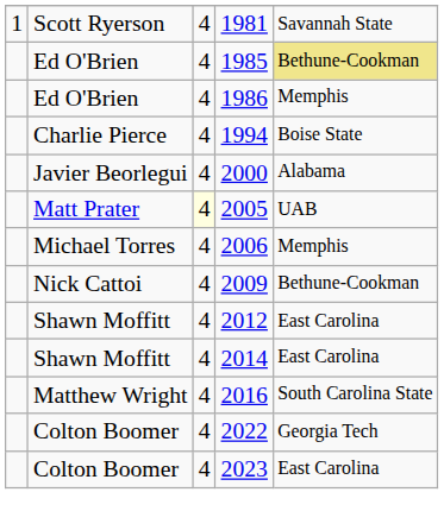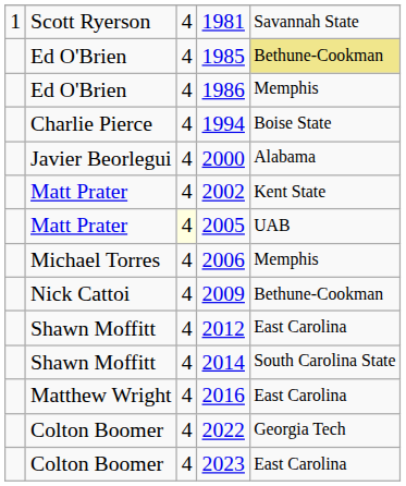 <table class="wikitable">
 <tr>
 </tr>
 <tr>
 <td>1</td>
 <td>Scott Ryerson</td>
 <td>4</td>
 <td><a href='#'>1981</a></td>
 <td style="font-size:80%;">Savannah State</td>
 </tr>
 <tr>
 <td></td>
 <td>Ed O'Brien</td>
 <td>4</td>
 <td><a href='#'>1985</a></td>
 <td style="background: khaki; font-size:80%;">Bethune-Cookman</td>
 </tr>
 <tr>
 <td></td>
 <td>Ed O'Brien</td>
 <td>4</td>
 <td><a href='#'>1986</a></td>
 <td style="font-size:80%;">Memphis</td>
 </tr>
 <tr>
 <td></td>
 <td>Charlie Pierce</td>
 <td>4</td>
 <td><a href='#'>1994</a></td>
 <td style="font-size:80%;">Boise State</td>
 </tr>
 <tr>
 <td></td>
 <td>Javier Beorlegui</td>
 <td>4</td>
 <td><a href='#'>2000</a></td>
 <td style="font-size:80%;">Alabama</td>
 </tr>
 <tr>
 <td></td>
 <td><a href='#'>Matt Prater</a></td>
+<td>4</td>
+<td><a href='#'>2002</a></td>
+<td style="font-size:80%;">Kent State</td>
+</tr>
+<tr>
+<td></td>
+<td><a href='#'>Matt Prater</a></td>
 <td style="background: lightyellow;">4</td>
 <td><a href='#'>2005</a></td>
 <td style="font-size:80%;">UAB</td>
 </tr>
 <tr>
 <td></td>
 <td>Michael Torres</td>
 <td>4</td>
 <td><a href='#'>2006</a></td>
 <td style="font-size:80%;">Memphis</td>
 </tr>
 <tr>
 <td></td>
 <td>Nick Cattoi</td>
 <td>4</td>
 <td><a href='#'>2009</a></td>
 <td style="font-size:80%;">Bethune-Cookman</td>
 </tr>
 <tr>
 <td></td>
 <td>Shawn Moffitt</td>
 <td>4</td>
 <td><a href='#'>2012</a></td>
 <td style="font-size:80%;">East Carolina</td>
 </tr>
 <tr>
 <td></td>
 <td>Shawn Moffitt</td>
 <td>4</td>
 <td><a href='#'>2014</a></td>
-<td style="font-size:80%;">East Carolina</td>
+<td style="font-size:80%;">South Carolina State</td>
 </tr>
 <tr>
 <td></td>
 <td>Matthew Wright</td>
 <td>4</td>
 <td><a href='#'>2016</a></td>
-<td style="font-size:80%;">South Carolina State</td>
+<td style="font-size:80%;">East Carolina</td>
 </tr>
 <tr>
 <td></td>
 <td>Colton Boomer</td>
 <td>4</td>
 <td><a href='#'>2022</a></td>
 <td style="font-size:80%;">Georgia Tech</td>
 </tr>
 <tr>
 <td></td>
 <td>Colton Boomer</td>
 <td>4</td>
 <td><a href='#'>2023</a></td>
 <td style="font-size:80%;">East Carolina</td>
 </tr>
 </table>
